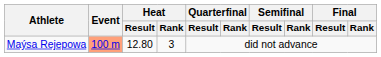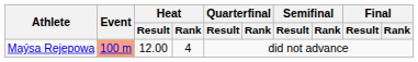 <table class="wikitable" style="font-size:90%">
 <tr>
 <th rowspan="2">Athlete</th>
 <th rowspan="2">Event</th>
 <th colspan="2">Heat</th>
 <th colspan="2">Quarterfinal</th>
 <th colspan="2">Semifinal</th>
 <th colspan="2">Final</th>
 </tr>
 <tr style="font-size:95%">
 <th>Result</th>
 <th>Rank</th>
 <th>Result</th>
 <th>Rank</th>
 <th>Result</th>
 <th>Rank</th>
 <th>Result</th>
 <th>Rank</th>
 </tr>
 <tr align=center>
 <td align=left><a href='#'>Maýsa Rejepowa</a></td>
 <td align=left style="background: lightsalmon;"><a href='#'>100 m</a></td>
-<td>12.80</td>
-<td>3</td>
+<td>12.00</td>
+<td>4</td>
 <td colspan=6>did not advance</td>
 </tr>
 </table>
